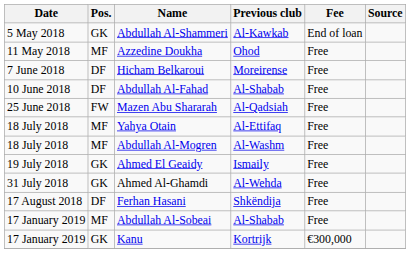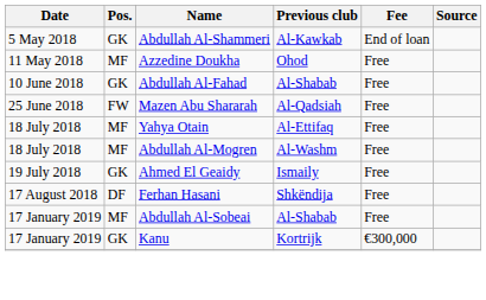 <table class="wikitable" style="text-align:left">
 <tr>
 <th>Date</th>
 <th>Pos.</th>
 <th>Name</th>
 <th>Previous club</th>
 <th>Fee</th>
 <th>Source</th>
 </tr>
 <tr>
 <td>5 May 2018</td>
 <td>GK</td>
 <td> <a href='#'>Abdullah Al-Shammeri</a></td>
 <td> <a href='#'>Al-Kawkab</a></td>
 <td>End of loan</td>
 <td></td>
 </tr>
 <tr>
 <td>11 May 2018</td>
 <td>MF</td>
 <td> <a href='#'>Azzedine Doukha</a></td>
 <td> <a href='#'>Ohod</a></td>
 <td>Free</td>
 <td></td>
 </tr>
 <tr>
-<td>7 June 2018</td>
-<td>DF</td>
-<td> <a href='#'>Hicham Belkaroui</a></td>
-<td> <a href='#'>Moreirense</a></td>
-<td>Free</td>
-<td></td>
-</tr>
-<tr>
 <td>10 June 2018</td>
-<td>DF</td>
+<td>GK</td>
 <td> <a href='#'>Abdullah Al-Fahad</a></td>
 <td> <a href='#'>Al-Shabab</a></td>
 <td>Free</td>
 <td></td>
 </tr>
 <tr>
 <td>25 June 2018</td>
 <td>FW</td>
 <td> <a href='#'>Mazen Abu Shararah</a></td>
 <td> <a href='#'>Al-Qadsiah</a></td>
 <td>Free</td>
 <td></td>
 </tr>
 <tr>
 <td>18 July 2018</td>
 <td>MF</td>
 <td> <a href='#'>Yahya Otain</a></td>
 <td> <a href='#'>Al-Ettifaq</a></td>
 <td>Free</td>
 <td></td>
 </tr>
 <tr>
 <td>18 July 2018</td>
 <td>MF</td>
 <td> <a href='#'>Abdullah Al-Mogren</a></td>
 <td> <a href='#'>Al-Washm</a></td>
 <td>Free</td>
 <td></td>
 </tr>
 <tr>
 <td>19 July 2018</td>
 <td>GK</td>
 <td> <a href='#'>Ahmed El Geaidy</a></td>
 <td> <a href='#'>Ismaily</a></td>
 <td>Free</td>
 <td></td>
 </tr>
 <tr>
-<td>31 July 2018</td>
-<td>GK</td>
-<td> Ahmed Al-Ghamdi</td>
-<td> <a href='#'>Al-Wehda</a></td>
-<td>Free</td>
-<td></td>
-</tr>
-<tr>
 <td>17 August 2018</td>
 <td>DF</td>
 <td> <a href='#'>Ferhan Hasani</a></td>
 <td> <a href='#'>Shkëndija</a></td>
 <td>Free</td>
 <td></td>
 </tr>
 <tr>
 <td>17 January 2019</td>
 <td>MF</td>
 <td> <a href='#'>Abdullah Al-Sobeai</a></td>
 <td> <a href='#'>Al-Shabab</a></td>
 <td>Free</td>
 <td></td>
 </tr>
 <tr>
 <td>17 January 2019</td>
 <td>GK</td>
 <td> <a href='#'>Kanu</a></td>
 <td> <a href='#'>Kortrijk</a></td>
 <td>€300,000</td>
 <td></td>
 </tr>
 <tr>
 </tr>
 </table>
